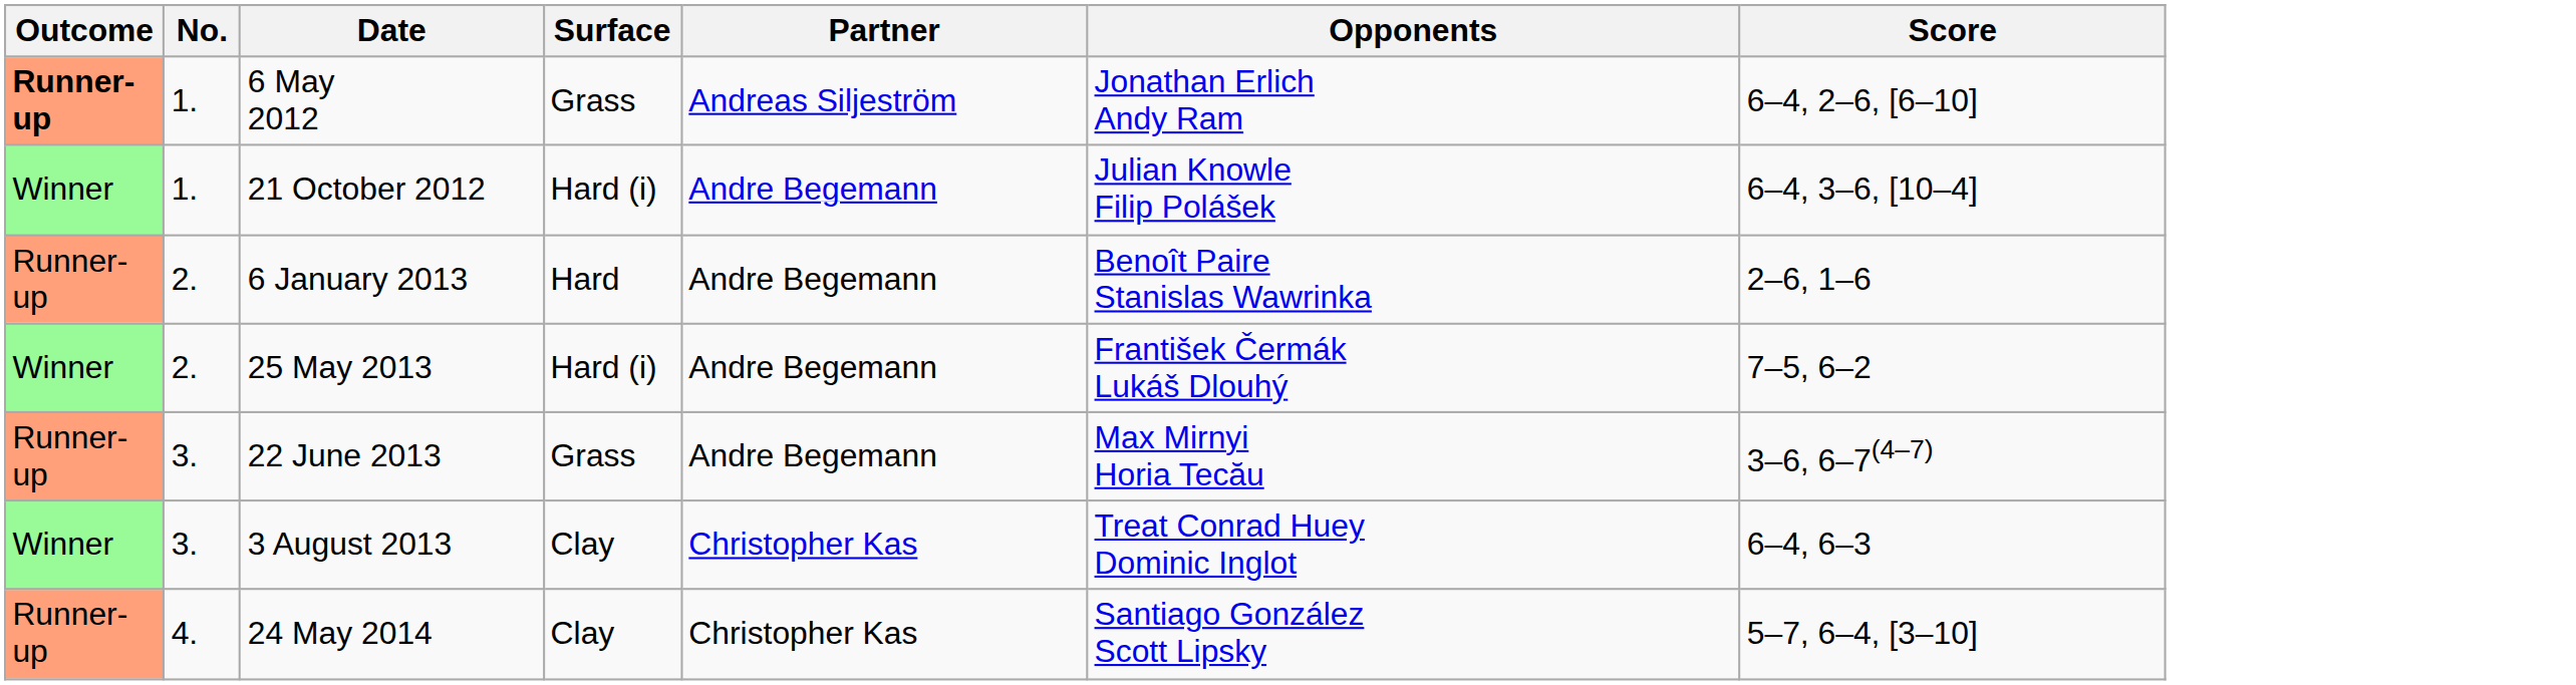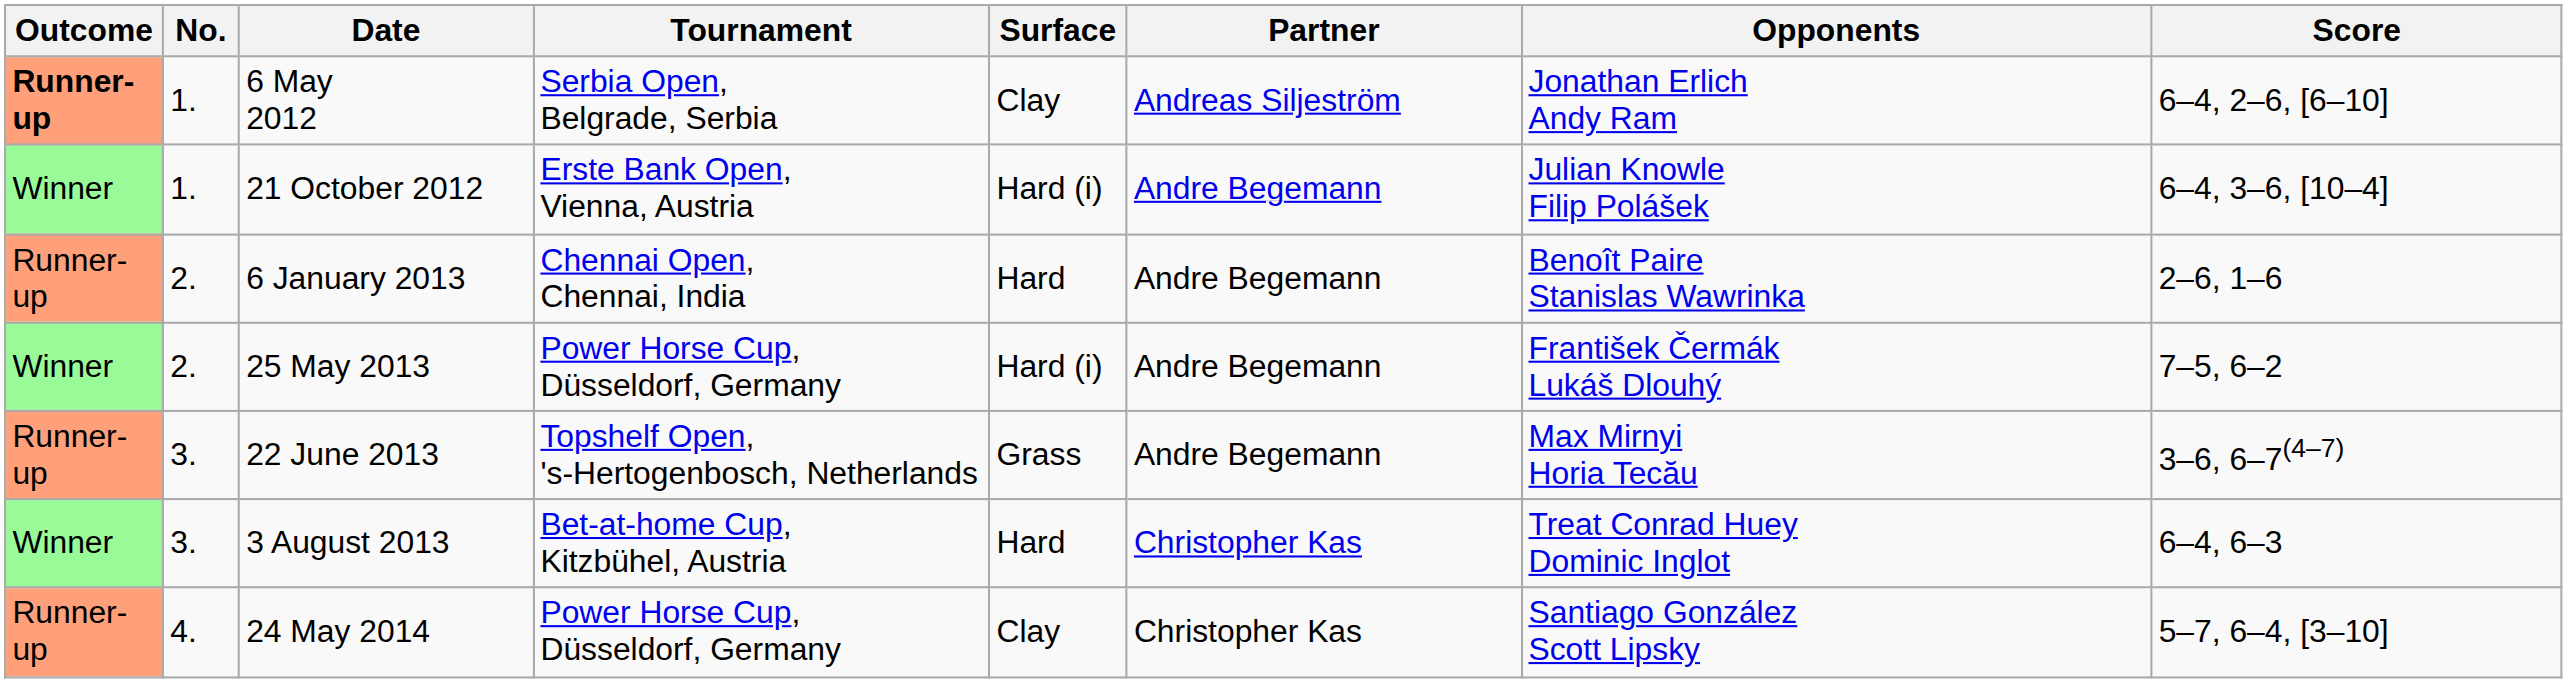 <table class="sortable wikitable" style=font-size:97%>
 <tr>
 <th width=70>Outcome</th>
 <th width=30>No.</th>
 <th width=140>Date</th>
+<th width=220>Tournament</th>
 <th width=60>Surface</th>
 <th width=190>Partner</th>
 <th width=310>Opponents</th>
 <th width=200>Score</th>
 </tr>
 <tr>
 <td bgcolor=FFA07A><strong>Runner-up</strong></td>
 <td>1.</td>
 <td>6 May<br>2012</td>
-<td>Grass</td>
+<td><a href='#'>Serbia Open</a>,<br> Belgrade, Serbia</td>
+<td>Clay</td>
 <td> <a href='#'>Andreas Siljeström</a></td>
 <td> <a href='#'>Jonathan Erlich</a> <br>  <a href='#'>Andy Ram</a></td>
 <td>6–4, 2–6, [6–10]</td>
 </tr>
 <tr>
 <td bgcolor="98FB98">Winner</td>
 <td>1.</td>
 <td>21 October 2012</td>
+<td><a href='#'>Erste Bank Open</a>,<br> Vienna, Austria</td>
 <td>Hard (i)</td>
 <td> <a href='#'>Andre Begemann</a></td>
 <td> <a href='#'>Julian Knowle</a> <br>  <a href='#'>Filip Polášek</a></td>
 <td>6–4, 3–6, [10–4]</td>
 </tr>
 <tr>
 <td bgcolor=FFA07A>Runner-up</td>
 <td>2.</td>
 <td>6 January 2013</td>
+<td><a href='#'>Chennai Open</a>,<br> Chennai, India</td>
 <td>Hard</td>
 <td> Andre Begemann</td>
 <td> <a href='#'>Benoît Paire</a> <br>  <a href='#'>Stanislas Wawrinka</a></td>
 <td>2–6, 1–6</td>
 </tr>
 <tr>
 <td bgcolor="98FB98">Winner</td>
 <td>2.</td>
 <td>25 May 2013</td>
+<td><a href='#'>Power Horse Cup</a>,<br> Düsseldorf, Germany</td>
 <td>Hard (i)</td>
 <td> Andre Begemann</td>
 <td> <a href='#'>František Čermák</a> <br>  <a href='#'>Lukáš Dlouhý</a></td>
 <td>7–5, 6–2</td>
 </tr>
 <tr>
 <td bgcolor=FFA07A>Runner-up</td>
 <td>3.</td>
 <td>22 June 2013</td>
+<td><a href='#'>Topshelf Open</a>,<br> 's-Hertogenbosch, Netherlands</td>
 <td>Grass</td>
 <td> Andre Begemann</td>
 <td> <a href='#'>Max Mirnyi</a> <br>  <a href='#'>Horia Tecău</a></td>
 <td>3–6, 6–7<sup>(4–7)</sup></td>
 </tr>
 <tr>
 <td bgcolor="98FB98">Winner</td>
 <td>3.</td>
 <td>3 August 2013</td>
-<td>Clay</td>
+<td><a href='#'>Bet-at-home Cup</a>,<br> Kitzbühel, Austria</td>
+<td>Hard</td>
 <td> <a href='#'>Christopher Kas</a></td>
 <td> <a href='#'>Treat Conrad Huey</a> <br>  <a href='#'>Dominic Inglot</a></td>
 <td>6–4, 6–3</td>
 </tr>
 <tr>
 <td bgcolor=FFA07A>Runner-up</td>
 <td>4.</td>
 <td>24 May 2014</td>
+<td><a href='#'>Power Horse Cup</a>,<br> Düsseldorf, Germany</td>
 <td>Clay</td>
 <td> Christopher Kas</td>
 <td> <a href='#'>Santiago González</a> <br>  <a href='#'>Scott Lipsky</a></td>
 <td>5–7, 6–4, [3–10]</td>
 </tr>
 </table>
